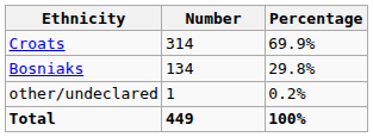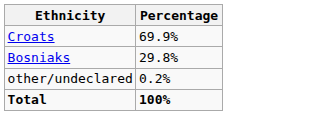 <table class="wikitable">
 <tr>
 <th width="100px">Ethnicity</th>
-<th width="80px">Number</th>
 <th width="80px">Percentage</th>
 </tr>
 <tr>
 <td><a href='#'>Croats</a></td>
-<td>314</td>
 <td>69.9%</td>
 </tr>
 <tr>
 <td><a href='#'>Bosniaks</a></td>
-<td>134</td>
 <td>29.8%</td>
 </tr>
 <tr>
 <td>other/undeclared</td>
-<td>1</td>
 <td>0.2%</td>
 </tr>
 <tr>
 <td><strong>Total</strong></td>
-<td><strong>449</strong></td>
 <td><strong>100%</strong></td>
 </tr>
 </table>
